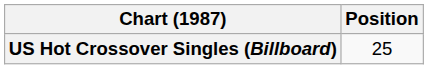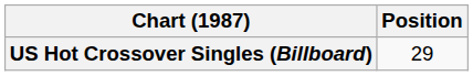 <table class="wikitable plainrowheaders" style="text-align:center">
 <tr>
 <th scope="col">Chart (1987)</th>
 <th scope="col">Position</th>
 </tr>
 <tr>
 <th scope="row">US Hot Crossover Singles (<em>Billboard</em>)</th>
-<td>25</td>
+<td>29</td>
 </tr>
 </table>
